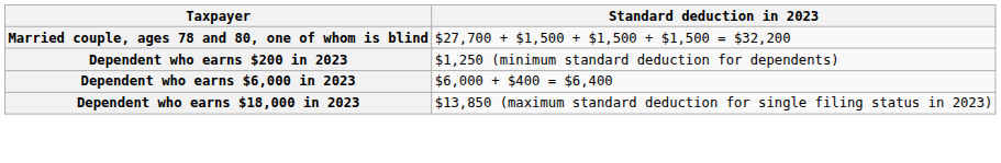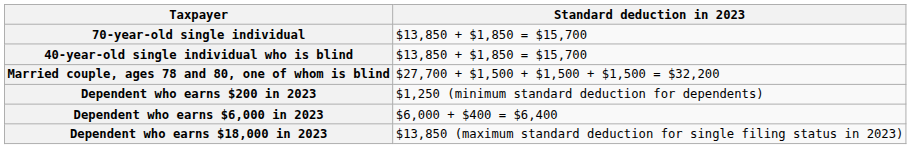 <table class="wikitable">
 <tr>
 <th>Taxpayer</th>
 <th>Standard deduction in 2023</th>
+</tr>
+<tr>
+<th>70-year-old single individual</th>
+<td>$13,850 + $1,850 = $15,700</td>
+</tr>
+<tr>
+<th>40-year-old single individual who is blind</th>
+<td>$13,850 + $1,850 = $15,700</td>
 </tr>
 <tr>
 <th>Married couple, ages 78 and 80, one of whom is blind</th>
 <td>$27,700 + $1,500 + $1,500 + $1,500 = $32,200</td>
 </tr>
 <tr>
 <th>Dependent who earns $200 in 2023</th>
 <td>$1,250 (minimum standard deduction for dependents)</td>
 </tr>
 <tr>
 <th>Dependent who earns $6,000 in 2023</th>
 <td>$6,000 + $400 = $6,400</td>
 </tr>
 <tr>
 <th>Dependent who earns $18,000 in 2023</th>
 <td>$13,850 (maximum standard deduction for single filing status in 2023)</td>
 </tr>
 </table>
